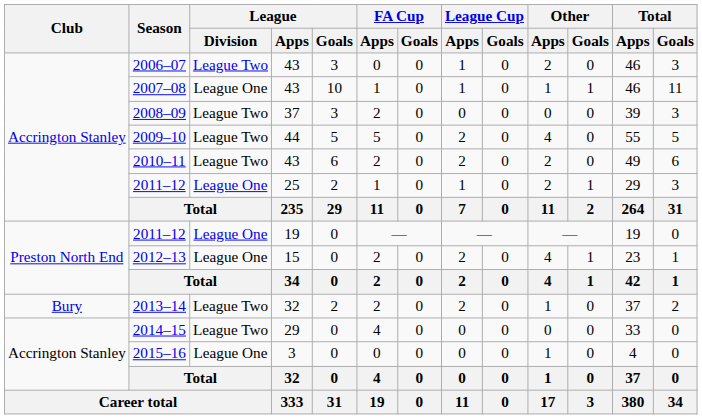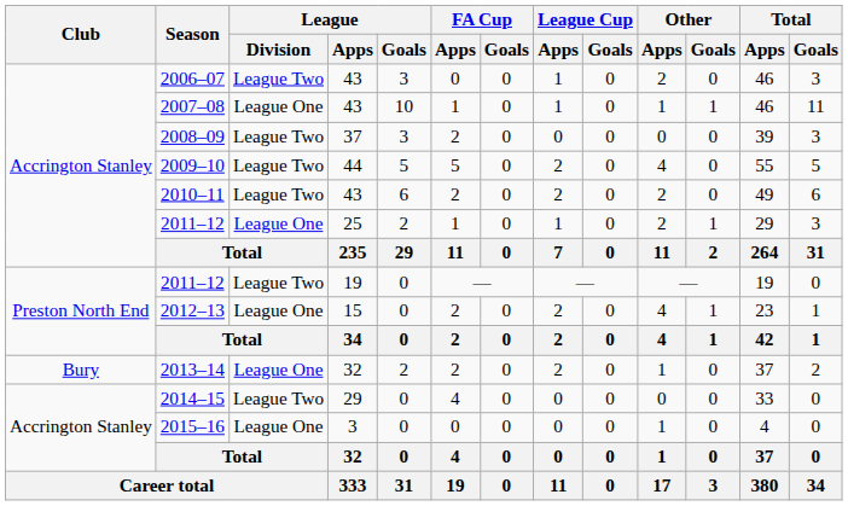 <table class="wikitable" style="text-align:center">
 <tr>
 <th rowspan="2">Club</th>
 <th rowspan="2">Season</th>
 <th colspan="3">League</th>
 <th colspan="2"><a href='#'>FA Cup</a></th>
 <th colspan="2"><a href='#'>League Cup</a></th>
 <th colspan="2">Other</th>
 <th colspan="2">Total</th>
 </tr>
 <tr>
 <th>Division</th>
 <th>Apps</th>
 <th>Goals</th>
 <th>Apps</th>
 <th>Goals</th>
 <th>Apps</th>
 <th>Goals</th>
 <th>Apps</th>
 <th>Goals</th>
 <th>Apps</th>
 <th>Goals</th>
 </tr>
 <tr>
 <td rowspan="7"><a href='#'>Accrington Stanley</a></td>
 <td><a href='#'>2006–07</a></td>
 <td><a href='#'>League Two</a></td>
 <td>43</td>
 <td>3</td>
 <td>0</td>
 <td>0</td>
 <td>1</td>
 <td>0</td>
 <td>2</td>
 <td>0</td>
 <td>46</td>
 <td>3</td>
 </tr>
 <tr>
 <td><a href='#'>2007–08</a></td>
 <td>League One</td>
 <td>43</td>
 <td>10</td>
 <td>1</td>
 <td>0</td>
 <td>1</td>
 <td>0</td>
 <td>1</td>
 <td>1</td>
 <td>46</td>
 <td>11</td>
 </tr>
 <tr>
 <td><a href='#'>2008–09</a></td>
 <td>League Two</td>
 <td>37</td>
 <td>3</td>
 <td>2</td>
 <td>0</td>
 <td>0</td>
 <td>0</td>
 <td>0</td>
 <td>0</td>
 <td>39</td>
 <td>3</td>
 </tr>
 <tr>
 <td><a href='#'>2009–10</a></td>
 <td>League Two</td>
 <td>44</td>
 <td>5</td>
 <td>5</td>
 <td>0</td>
 <td>2</td>
 <td>0</td>
 <td>4</td>
 <td>0</td>
 <td>55</td>
 <td>5</td>
 </tr>
 <tr>
 <td><a href='#'>2010–11</a></td>
 <td>League Two</td>
 <td>43</td>
 <td>6</td>
 <td>2</td>
 <td>0</td>
 <td>2</td>
 <td>0</td>
 <td>2</td>
 <td>0</td>
 <td>49</td>
 <td>6</td>
 </tr>
 <tr>
 <td><a href='#'>2011–12</a></td>
 <td><a href='#'>League One</a></td>
 <td>25</td>
 <td>2</td>
 <td>1</td>
 <td>0</td>
 <td>1</td>
 <td>0</td>
 <td>2</td>
 <td>1</td>
 <td>29</td>
 <td>3</td>
 </tr>
 <tr>
 <th colspan="2">Total</th>
 <th>235</th>
 <th>29</th>
 <th>11</th>
 <th>0</th>
 <th>7</th>
 <th>0</th>
 <th>11</th>
 <th>2</th>
 <th>264</th>
 <th>31</th>
 </tr>
 <tr>
 <td rowspan="3"><a href='#'>Preston North End</a></td>
 <td><a href='#'>2011–12</a></td>
-<td><a href='#'>League One</a></td>
+<td>League Two</td>
 <td>19</td>
 <td>0</td>
 <td colspan="2">—</td>
 <td colspan="2">—</td>
 <td colspan="2">—</td>
 <td>19</td>
 <td>0</td>
 </tr>
 <tr>
 <td><a href='#'>2012–13</a></td>
 <td>League One</td>
 <td>15</td>
 <td>0</td>
 <td>2</td>
 <td>0</td>
 <td>2</td>
 <td>0</td>
 <td>4</td>
 <td>1</td>
 <td>23</td>
 <td>1</td>
 </tr>
 <tr>
 <th colspan="2">Total</th>
 <th>34</th>
 <th>0</th>
 <th>2</th>
 <th>0</th>
 <th>2</th>
 <th>0</th>
 <th>4</th>
 <th>1</th>
 <th>42</th>
 <th>1</th>
 </tr>
 <tr>
 <td><a href='#'>Bury</a></td>
 <td><a href='#'>2013–14</a></td>
-<td>League Two</td>
+<td><a href='#'>League One</a></td>
 <td>32</td>
 <td>2</td>
 <td>2</td>
 <td>0</td>
 <td>2</td>
 <td>0</td>
 <td>1</td>
 <td>0</td>
 <td>37</td>
 <td>2</td>
 </tr>
 <tr>
 <td rowspan="3">Accrington Stanley</td>
 <td><a href='#'>2014–15</a></td>
 <td>League Two</td>
 <td>29</td>
 <td>0</td>
 <td>4</td>
 <td>0</td>
 <td>0</td>
 <td>0</td>
 <td>0</td>
 <td>0</td>
 <td>33</td>
 <td>0</td>
 </tr>
 <tr>
 <td><a href='#'>2015–16</a></td>
 <td>League One</td>
 <td>3</td>
 <td>0</td>
 <td>0</td>
 <td>0</td>
 <td>0</td>
 <td>0</td>
 <td>1</td>
 <td>0</td>
 <td>4</td>
 <td>0</td>
 </tr>
 <tr>
 <th colspan="2">Total</th>
 <th>32</th>
 <th>0</th>
 <th>4</th>
 <th>0</th>
 <th>0</th>
 <th>0</th>
 <th>1</th>
 <th>0</th>
 <th>37</th>
 <th>0</th>
 </tr>
 <tr>
 <th colspan="3">Career total</th>
 <th>333</th>
 <th>31</th>
 <th>19</th>
 <th>0</th>
 <th>11</th>
 <th>0</th>
 <th>17</th>
 <th>3</th>
 <th>380</th>
 <th>34</th>
 </tr>
 </table>
